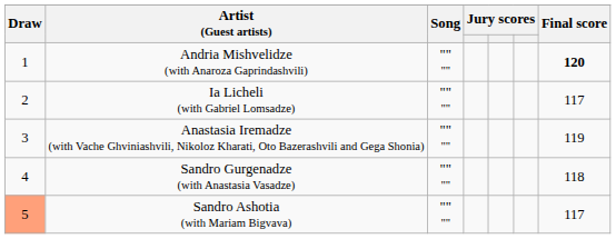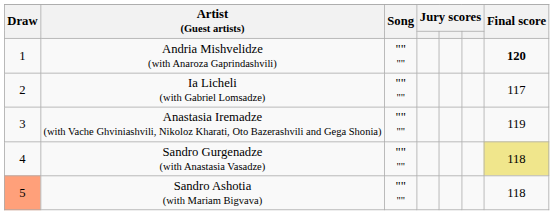 <table class="sortable wikitable" style="text-align:center;margin:1em auto 1em auto">
 <tr>
 </tr>
 <tr>
 <th rowspan=2>Draw</th>
 <th rowspan=2>Artist<br><small>(Guest artists)</small></th>
 <th rowspan=2>Song</th>
 <th colspan="3">Jury scores</th>
 <th rowspan=2>Final score</th>
 </tr>
 <tr>
 <th><small></small></th>
 <th><small></small></th>
 <th><small></small></th>
 </tr>
 <tr>
 <td>1</td>
 <td>Andria Mishvelidze<br><small>(with Anaroza Gaprindashvili)</small></td>
 <td>""<br><small>""</small></td>
 <td colspan="1"></td>
 <td colspan="1"></td>
 <td colspan="1"></td>
 <td><strong>120</strong></td>
 </tr>
 <tr>
 <td>2</td>
 <td>Ia Licheli<br><small>(with Gabriel Lomsadze)</small></td>
 <td>""<br><small>""</small></td>
 <td colspan="1"></td>
 <td colspan="1"></td>
 <td colspan="1"></td>
 <td>117</td>
 </tr>
 <tr>
 <td>3</td>
 <td>Anastasia Iremadze<br><small>(with Vache Ghviniashvili, Nikoloz Kharati, Oto Bazerashvili and Gega Shonia)</small></td>
 <td>""<br><small>""</small></td>
 <td colspan="1"></td>
 <td colspan="1"></td>
 <td colspan="1"></td>
 <td>119</td>
 </tr>
 <tr>
 <td>4</td>
 <td>Sandro Gurgenadze<br><small>(with Anastasia Vasadze)</small></td>
 <td>""<br><small>""</small></td>
 <td colspan="1"></td>
 <td colspan="1"></td>
 <td colspan="1"></td>
-<td>118</td>
+<td style="background: khaki;">118</td>
 </tr>
 <tr>
 <td style="background: lightsalmon;">5</td>
 <td>Sandro Ashotia<br><small>(with Mariam Bigvava)</small></td>
 <td>""<br><small>""</small></td>
 <td colspan="1"></td>
 <td colspan="1"></td>
 <td colspan="1"></td>
-<td>117</td>
+<td>118</td>
 </tr>
 </table>
